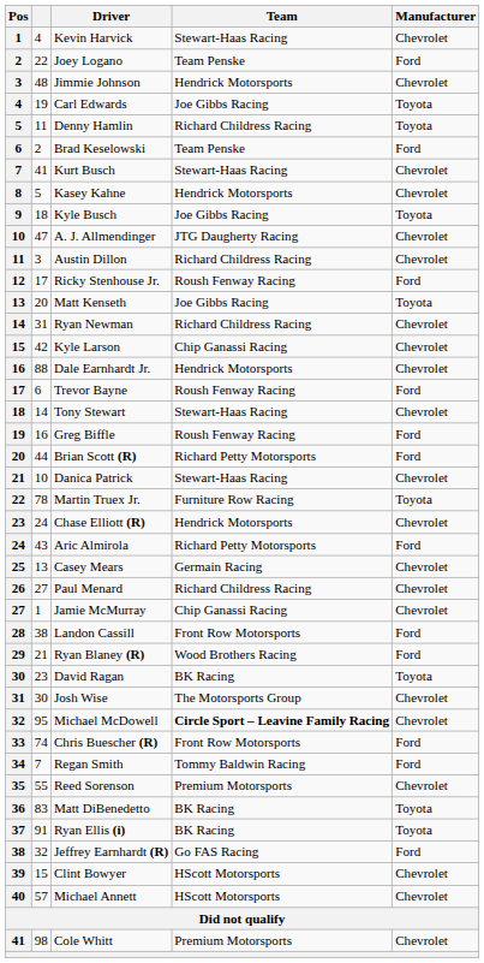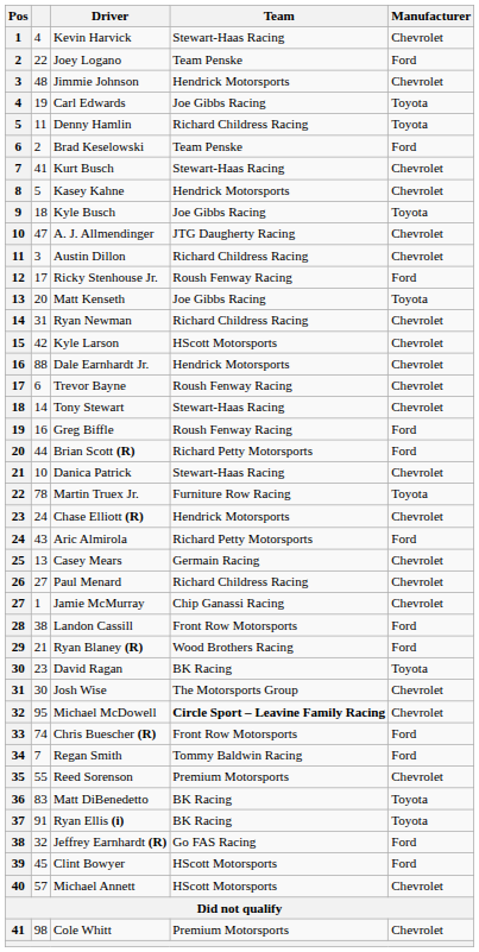 <table class="wikitable" style="font-size:95%">
 <tr>
 <th>Pos</th>
 <th></th>
 <th>Driver</th>
 <th>Team</th>
 <th>Manufacturer</th>
 </tr>
 <tr>
 <th>1</th>
 <td>4</td>
 <td>Kevin Harvick</td>
 <td>Stewart-Haas Racing</td>
 <td>Chevrolet</td>
 </tr>
 <tr>
 <th>2</th>
 <td>22</td>
 <td>Joey Logano</td>
 <td>Team Penske</td>
 <td>Ford</td>
 </tr>
 <tr>
 <th>3</th>
 <td>48</td>
 <td>Jimmie Johnson</td>
 <td>Hendrick Motorsports</td>
 <td>Chevrolet</td>
 </tr>
 <tr>
 <th>4</th>
 <td>19</td>
 <td>Carl Edwards</td>
 <td>Joe Gibbs Racing</td>
 <td>Toyota</td>
 </tr>
 <tr>
 <th>5</th>
 <td>11</td>
 <td>Denny Hamlin</td>
 <td>Richard Childress Racing</td>
 <td>Toyota</td>
 </tr>
 <tr>
 <th>6</th>
 <td>2</td>
 <td>Brad Keselowski</td>
 <td>Team Penske</td>
 <td>Ford</td>
 </tr>
 <tr>
 <th>7</th>
 <td>41</td>
 <td>Kurt Busch</td>
 <td>Stewart-Haas Racing</td>
 <td>Chevrolet</td>
 </tr>
 <tr>
 <th>8</th>
 <td>5</td>
 <td>Kasey Kahne</td>
 <td>Hendrick Motorsports</td>
 <td>Chevrolet</td>
 </tr>
 <tr>
 <th>9</th>
 <td>18</td>
 <td>Kyle Busch</td>
 <td>Joe Gibbs Racing</td>
 <td>Toyota</td>
 </tr>
 <tr>
 <th>10</th>
 <td>47</td>
 <td>A. J. Allmendinger</td>
 <td>JTG Daugherty Racing</td>
 <td>Chevrolet</td>
 </tr>
 <tr>
 <th>11</th>
 <td>3</td>
 <td>Austin Dillon</td>
 <td>Richard Childress Racing</td>
 <td>Chevrolet</td>
 </tr>
 <tr>
 <th>12</th>
 <td>17</td>
 <td>Ricky Stenhouse Jr.</td>
 <td>Roush Fenway Racing</td>
 <td>Ford</td>
 </tr>
 <tr>
 <th>13</th>
 <td>20</td>
 <td>Matt Kenseth</td>
 <td>Joe Gibbs Racing</td>
 <td>Toyota</td>
 </tr>
 <tr>
 <th>14</th>
 <td>31</td>
 <td>Ryan Newman</td>
 <td>Richard Childress Racing</td>
 <td>Chevrolet</td>
 </tr>
 <tr>
 <th>15</th>
 <td>42</td>
 <td>Kyle Larson</td>
-<td>Chip Ganassi Racing</td>
+<td>HScott Motorsports</td>
 <td>Chevrolet</td>
 </tr>
 <tr>
 <th>16</th>
 <td>88</td>
 <td>Dale Earnhardt Jr.</td>
 <td>Hendrick Motorsports</td>
 <td>Chevrolet</td>
 </tr>
 <tr>
 <th>17</th>
 <td>6</td>
 <td>Trevor Bayne</td>
 <td>Roush Fenway Racing</td>
-<td>Ford</td>
+<td>Chevrolet</td>
 </tr>
 <tr>
 <th>18</th>
 <td>14</td>
 <td>Tony Stewart</td>
 <td>Stewart-Haas Racing</td>
 <td>Chevrolet</td>
 </tr>
 <tr>
 <th>19</th>
 <td>16</td>
 <td>Greg Biffle</td>
 <td>Roush Fenway Racing</td>
 <td>Ford</td>
 </tr>
 <tr>
 <th>20</th>
 <td>44</td>
 <td>Brian Scott <strong>(R)</strong></td>
 <td>Richard Petty Motorsports</td>
 <td>Ford</td>
 </tr>
 <tr>
 <th>21</th>
 <td>10</td>
 <td>Danica Patrick</td>
 <td>Stewart-Haas Racing</td>
 <td>Chevrolet</td>
 </tr>
 <tr>
 <th>22</th>
 <td>78</td>
 <td>Martin Truex Jr.</td>
 <td>Furniture Row Racing</td>
 <td>Toyota</td>
 </tr>
 <tr>
 <th>23</th>
 <td>24</td>
 <td>Chase Elliott <strong>(R)</strong></td>
 <td>Hendrick Motorsports</td>
 <td>Chevrolet</td>
 </tr>
 <tr>
 <th>24</th>
 <td>43</td>
 <td>Aric Almirola</td>
 <td>Richard Petty Motorsports</td>
 <td>Ford</td>
 </tr>
 <tr>
 <th>25</th>
 <td>13</td>
 <td>Casey Mears</td>
 <td>Germain Racing</td>
 <td>Chevrolet</td>
 </tr>
 <tr>
 <th>26</th>
 <td>27</td>
 <td>Paul Menard</td>
 <td>Richard Childress Racing</td>
 <td>Chevrolet</td>
 </tr>
 <tr>
 <th>27</th>
 <td>1</td>
 <td>Jamie McMurray</td>
 <td>Chip Ganassi Racing</td>
 <td>Chevrolet</td>
 </tr>
 <tr>
 <th>28</th>
 <td>38</td>
 <td>Landon Cassill</td>
 <td>Front Row Motorsports</td>
 <td>Ford</td>
 </tr>
 <tr>
 <th>29</th>
 <td>21</td>
 <td>Ryan Blaney <strong>(R)</strong></td>
 <td>Wood Brothers Racing</td>
 <td>Ford</td>
 </tr>
 <tr>
 <th>30</th>
 <td>23</td>
 <td>David Ragan</td>
 <td>BK Racing</td>
 <td>Toyota</td>
 </tr>
 <tr>
 <th>31</th>
 <td>30</td>
 <td>Josh Wise</td>
 <td>The Motorsports Group</td>
 <td>Chevrolet</td>
 </tr>
 <tr>
 <th>32</th>
 <td>95</td>
 <td>Michael McDowell</td>
 <td><strong>Circle Sport – Leavine Family Racing</strong></td>
 <td>Chevrolet</td>
 </tr>
 <tr>
 <th>33</th>
 <td>74</td>
 <td>Chris Buescher <strong>(R)</strong></td>
 <td>Front Row Motorsports</td>
 <td>Ford</td>
 </tr>
 <tr>
 <th>34</th>
 <td>7</td>
 <td>Regan Smith</td>
 <td>Tommy Baldwin Racing</td>
 <td>Ford</td>
 </tr>
 <tr>
 <th>35</th>
 <td>55</td>
 <td>Reed Sorenson</td>
 <td>Premium Motorsports</td>
 <td>Chevrolet</td>
 </tr>
 <tr>
 <th>36</th>
 <td>83</td>
 <td>Matt DiBenedetto</td>
 <td>BK Racing</td>
 <td>Toyota</td>
 </tr>
 <tr>
 <th>37</th>
 <td>91</td>
 <td>Ryan Ellis <strong>(i)</strong></td>
 <td>BK Racing</td>
 <td>Toyota</td>
 </tr>
 <tr>
 <th>38</th>
 <td>32</td>
 <td>Jeffrey Earnhardt <strong>(R)</strong></td>
 <td>Go FAS Racing</td>
 <td>Ford</td>
 </tr>
 <tr>
 <th>39</th>
-<td>15</td>
+<td>45</td>
 <td>Clint Bowyer</td>
 <td>HScott Motorsports</td>
-<td>Chevrolet</td>
+<td>Ford</td>
 </tr>
 <tr>
 <th>40</th>
 <td>57</td>
 <td>Michael Annett</td>
 <td>HScott Motorsports</td>
 <td>Chevrolet</td>
 </tr>
 <tr>
 <th colspan="5">Did not qualify</th>
 </tr>
 <tr>
 <th>41</th>
 <td>98</td>
 <td>Cole Whitt</td>
 <td>Premium Motorsports</td>
 <td>Chevrolet</td>
 </tr>
 <tr>
 <th colspan="5"></th>
 </tr>
 </table>
